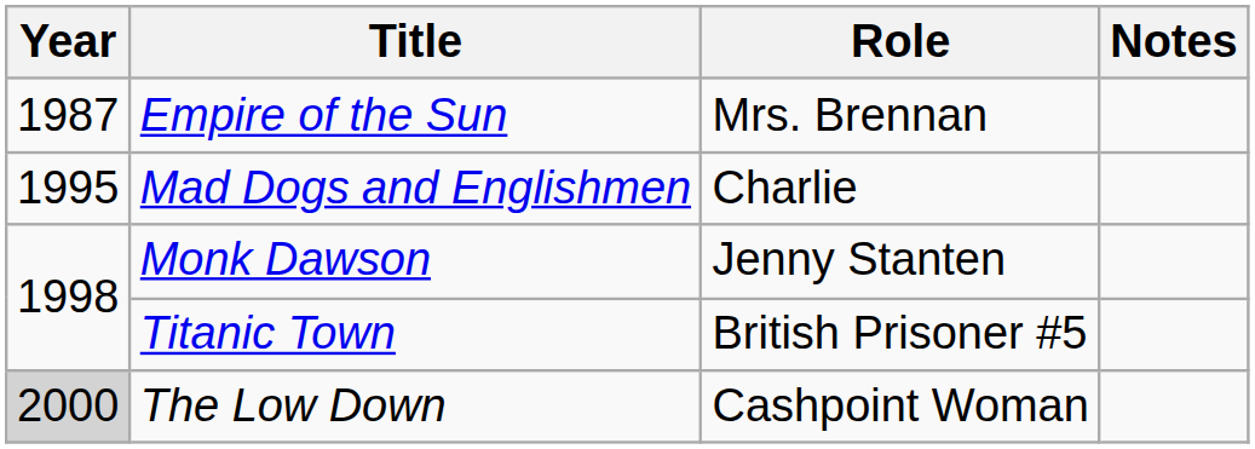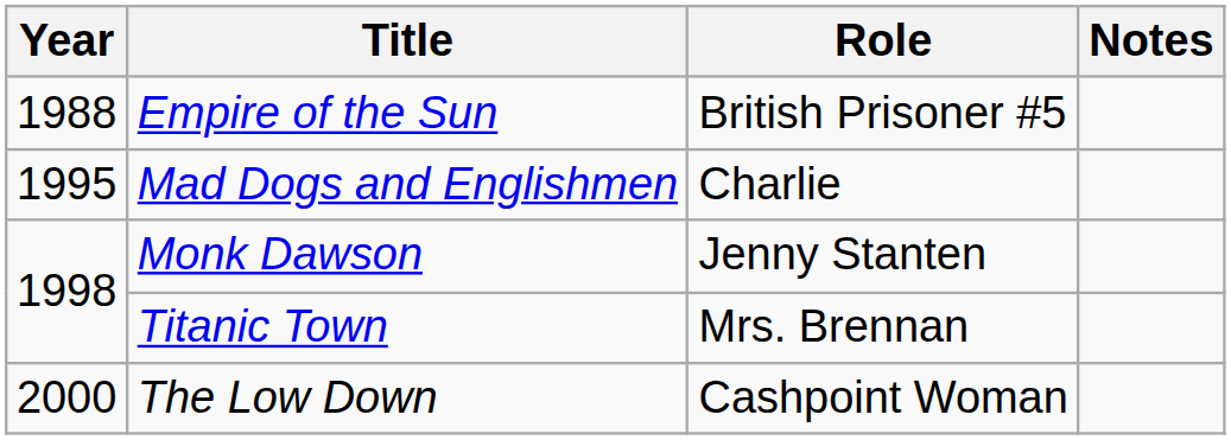 <table class="wikitable">
 <tr>
 <th>Year</th>
 <th>Title</th>
 <th>Role</th>
 <th>Notes</th>
 </tr>
 <tr>
-<td>1987</td>
+<td>1988</td>
 <td><em><a href='#'>Empire of the Sun</a></em></td>
-<td>Mrs. Brennan</td>
+<td>British Prisoner #5</td>
 <td></td>
 </tr>
 <tr>
 <td>1995</td>
 <td><em><a href='#'>Mad Dogs and Englishmen</a></em></td>
 <td>Charlie</td>
 <td></td>
 </tr>
 <tr>
 <td rowspan="2">1998</td>
 <td><em><a href='#'>Monk Dawson</a></em></td>
 <td>Jenny Stanten</td>
 <td></td>
 </tr>
 <tr>
 <td><em><a href='#'>Titanic Town</a></em></td>
-<td>British Prisoner #5</td>
+<td>Mrs. Brennan</td>
 <td></td>
 </tr>
 <tr>
-<td style="background: lightgrey;">2000</td>
+<td>2000</td>
 <td><em>The Low Down</em></td>
 <td>Cashpoint Woman</td>
 <td></td>
 </tr>
 </table>
